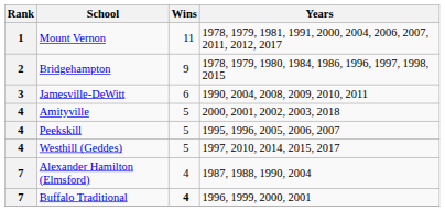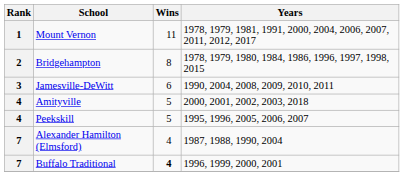 <table class="wikitable">
 <tr>
 <th>Rank</th>
 <th>School</th>
 <th>Wins</th>
 <th>Years</th>
 </tr>
 <tr>
 <th>1</th>
 <td><a href='#'>Mount Vernon</a></td>
 <td>    11</td>
 <td>1978, 1979, 1981, 1991, 2000, 2004, 2006, 2007, 2011, 2012, 2017</td>
 </tr>
 <tr>
 <th>2</th>
 <td><a href='#'>Bridgehampton</a></td>
-<td>    9</td>
+<td>    8</td>
 <td>1978, 1979, 1980, 1984, 1986, 1996, 1997, 1998, 2015</td>
 </tr>
 <tr>
 <th>3</th>
 <td><a href='#'>Jamesville-DeWitt</a></td>
 <td>    6</td>
 <td>1990, 2004, 2008, 2009, 2010, 2011</td>
 </tr>
 <tr>
 <th>4</th>
 <td><a href='#'>Amityville</a></td>
 <td>    5</td>
 <td>2000, 2001, 2002, 2003, 2018</td>
 </tr>
 <tr>
 <th>4</th>
 <td><a href='#'>Peekskill</a></td>
 <td>    5</td>
 <td>1995, 1996, 2005, 2006, 2007</td>
 </tr>
 <tr>
-<th>4</th>
-<td><a href='#'>Westhill (Geddes)</a></td>
-<td>    5</td>
-<td>1997, 2010, 2014, 2015, 2017</td>
-</tr>
-<tr>
 <th>7</th>
 <td><a href='#'>Alexander Hamilton (Elmsford)</a></td>
 <td>    4</td>
 <td>1987, 1988, 1990, 2004</td>
 </tr>
 <tr>
 <th>7</th>
 <td><a href='#'>Buffalo Traditional</a></td>
 <td><strong>    4</strong></td>
 <td>1996, 1999, 2000, 2001</td>
 </tr>
 <tr>
 </tr>
 </table>
